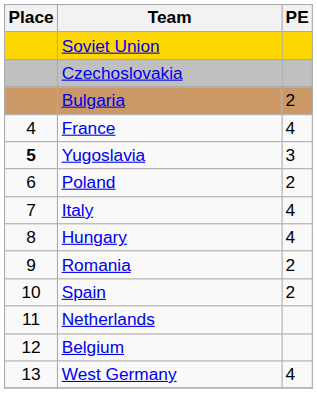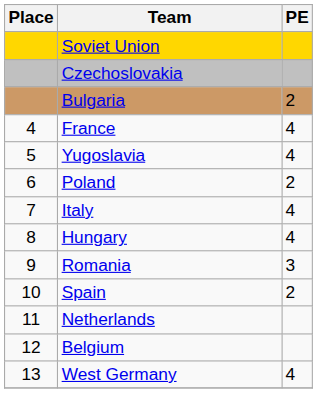 <table class="wikitable">
 <tr>
 <th>Place</th>
 <th width=200>Team</th>
 <th width=20>PE</th>
 </tr>
 <tr bgcolor=gold>
 <td align=center></td>
 <td> <a href='#'>Soviet Union</a></td>
 <td></td>
 </tr>
 <tr bgcolor=silver>
 <td align=center></td>
 <td> <a href='#'>Czechoslovakia</a></td>
 <td></td>
 </tr>
 <tr bgcolor=cc9966>
 <td align=center></td>
 <td> <a href='#'>Bulgaria</a></td>
 <td>2</td>
 </tr>
 <tr>
 <td align=center>4</td>
 <td> <a href='#'>France</a></td>
 <td>4</td>
 </tr>
 <tr>
-<td align=center><strong>5</strong></td>
+<td align=center>5</td>
 <td> <a href='#'>Yugoslavia</a></td>
-<td>3</td>
+<td>4</td>
 </tr>
 <tr>
 <td align=center>6</td>
 <td> <a href='#'>Poland</a></td>
 <td>2</td>
 </tr>
 <tr>
 <td align=center>7</td>
 <td> <a href='#'>Italy</a></td>
 <td>4</td>
 </tr>
 <tr>
 <td align=center>8</td>
 <td> <a href='#'>Hungary</a></td>
 <td>4</td>
 </tr>
 <tr>
 <td align=center>9</td>
 <td> <a href='#'>Romania</a></td>
-<td>2</td>
+<td>3</td>
 </tr>
 <tr>
 <td align=center>10</td>
 <td> <a href='#'>Spain</a></td>
 <td>2</td>
 </tr>
 <tr>
 <td align=center>11</td>
 <td> <a href='#'>Netherlands</a></td>
 <td></td>
 </tr>
 <tr>
 <td align=center>12</td>
 <td> <a href='#'>Belgium</a></td>
 <td></td>
 </tr>
 <tr>
 <td align=center>13</td>
 <td> <a href='#'>West Germany</a></td>
 <td>4</td>
 </tr>
 <tr>
 </tr>
 </table>
